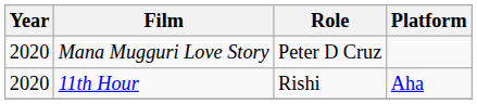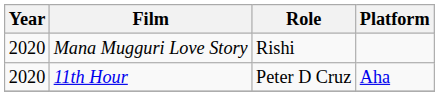 <table class="wikitable sortable">
 <tr style="background:#cccccf; text-align:center;">
 <th>Year</th>
 <th>Film</th>
 <th>Role</th>
 <th>Platform</th>
 </tr>
 <tr>
 <td>2020</td>
 <td><em>Mana Mugguri Love Story</em></td>
-<td>Peter D Cruz</td>
+<td>Rishi</td>
 <td></td>
 </tr>
 <tr>
 <td>2020</td>
 <td><em><a href='#'>11th Hour</a></em></td>
-<td>Rishi</td>
+<td>Peter D Cruz</td>
 <td><a href='#'>Aha</a></td>
 </tr>
 <tr>
 </tr>
 </table>
